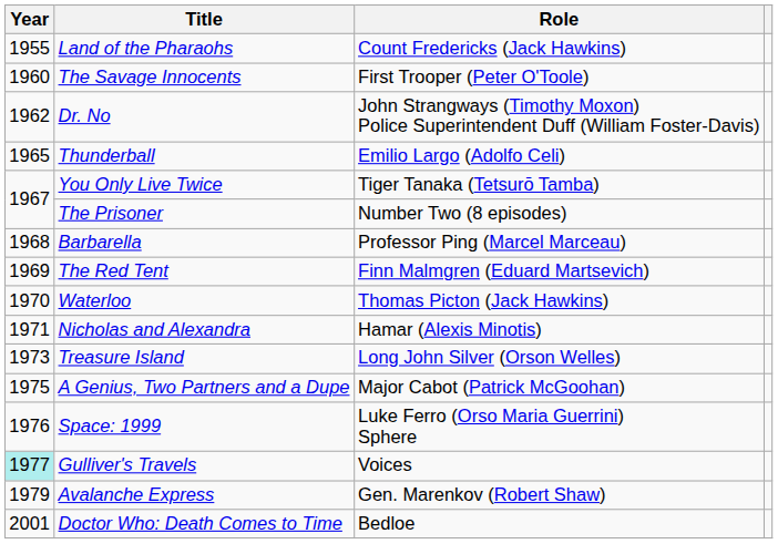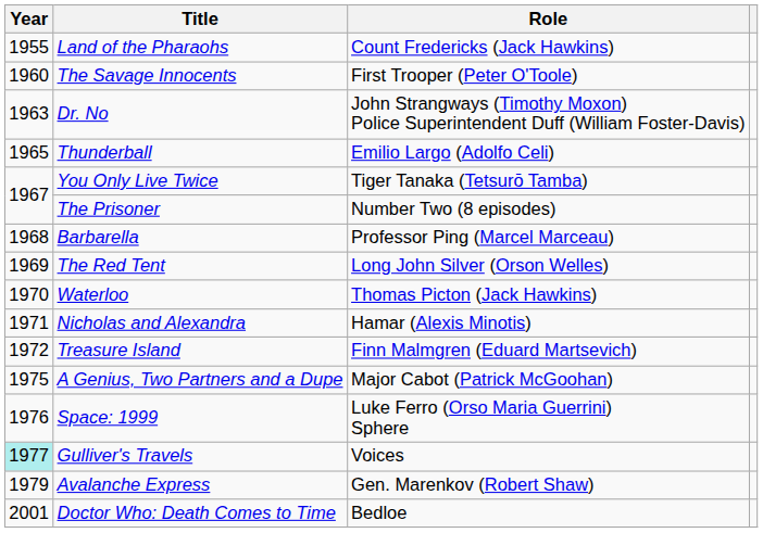 <table class="wikitable">
 <tr>
 <th>Year</th>
 <th>Title</th>
 <th>Role</th>
 <th></th>
 </tr>
 <tr>
 <td>1955</td>
 <td><em><a href='#'>Land of the Pharaohs</a></em></td>
 <td><a href='#'>Count Fredericks</a> (<a href='#'>Jack Hawkins</a>)</td>
 <td></td>
 </tr>
 <tr>
 <td>1960</td>
 <td><em><a href='#'>The Savage Innocents</a></em></td>
 <td>First Trooper (<a href='#'>Peter O'Toole</a>)</td>
 <td></td>
 </tr>
 <tr>
-<td>1962</td>
+<td>1963</td>
 <td><em><a href='#'>Dr. No</a></em></td>
 <td>John Strangways (<a href='#'>Timothy Moxon</a>)<br>Police Superintendent Duff (William Foster-Davis)</td>
 <td></td>
 </tr>
 <tr>
 <td>1965</td>
 <td><em><a href='#'>Thunderball</a></em></td>
 <td><a href='#'>Emilio Largo</a> (<a href='#'>Adolfo Celi</a>)</td>
 <td></td>
 </tr>
 <tr>
 <td rowspan="2">1967</td>
 <td><em><a href='#'>You Only Live Twice</a></em></td>
 <td>Tiger Tanaka (<a href='#'>Tetsurō Tamba</a>)</td>
 <td></td>
 </tr>
 <tr>
 <td><em><a href='#'>The Prisoner</a></em></td>
 <td>Number Two (8 episodes)</td>
 <td></td>
 </tr>
 <tr>
 <td>1968</td>
 <td><em><a href='#'>Barbarella</a></em></td>
 <td>Professor Ping (<a href='#'>Marcel Marceau</a>)</td>
 <td></td>
 </tr>
 <tr>
 <td>1969</td>
 <td><em><a href='#'>The Red Tent</a></em></td>
-<td><a href='#'>Finn Malmgren</a> (<a href='#'>Eduard Martsevich</a>)</td>
+<td><a href='#'>Long John Silver</a> (<a href='#'>Orson Welles</a>)</td>
 <td></td>
 </tr>
 <tr>
 <td>1970</td>
 <td><em><a href='#'>Waterloo</a></em></td>
 <td><a href='#'>Thomas Picton</a> (<a href='#'>Jack Hawkins</a>)</td>
 <td><br></td>
 </tr>
 <tr>
 <td>1971</td>
 <td><em><a href='#'>Nicholas and Alexandra</a></em></td>
 <td>Hamar (<a href='#'>Alexis Minotis</a>)</td>
 <td></td>
 </tr>
 <tr>
-<td>1973</td>
+<td>1972</td>
 <td><em><a href='#'>Treasure Island</a></em></td>
-<td><a href='#'>Long John Silver</a> (<a href='#'>Orson Welles</a>)</td>
+<td><a href='#'>Finn Malmgren</a> (<a href='#'>Eduard Martsevich</a>)</td>
 <td></td>
 </tr>
 <tr>
 <td>1975</td>
 <td><em><a href='#'>A Genius, Two Partners and a Dupe</a></em></td>
 <td>Major Cabot (<a href='#'>Patrick McGoohan</a>)</td>
 <td></td>
 </tr>
 <tr>
 <td>1976</td>
 <td><em><a href='#'>Space: 1999</a></em></td>
 <td>Luke Ferro (<a href='#'>Orso Maria Guerrini</a>)<br>Sphere</td>
 <td></td>
 </tr>
 <tr>
 <td style="background: paleturquoise;">1977</td>
 <td><em><a href='#'>Gulliver's Travels</a></em></td>
 <td>Voices</td>
 <td></td>
 </tr>
 <tr>
 <td>1979</td>
 <td><em><a href='#'>Avalanche Express</a></em></td>
 <td>Gen. Marenkov (<a href='#'>Robert Shaw</a>)</td>
 <td></td>
 </tr>
 <tr>
 <td>2001</td>
 <td><em><a href='#'>Doctor Who: Death Comes to Time</a></em></td>
 <td>Bedloe</td>
 <td></td>
 </tr>
 <tr>
 </tr>
 </table>
